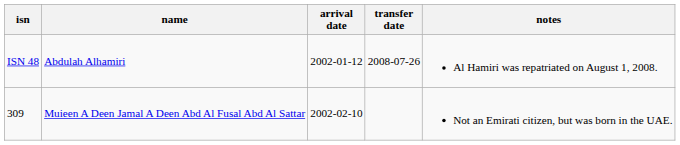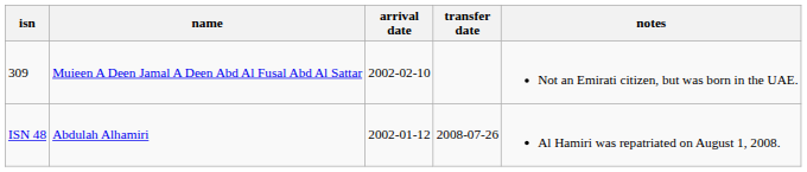 <table class="wikitable">
 <tr>
 <th>isn</th>
 <th>name</th>
 <th>arrival<br>date</th>
 <th>transfer<br>date</th>
 <th>notes</th>
 </tr>
 <tr>
+<td>309</td>
+<td><a href='#'>Muieen A Deen Jamal A Deen Abd Al Fusal Abd Al Sattar</a></td>
+<td>2002-02-10</td>
+<td></td>
+<td><br><ul><li>Not an Emirati citizen, but was born in the UAE.</li></ul></td>
+</tr>
+<tr>
 <td><a href='#'>ISN 48</a></td>
 <td><a href='#'>Abdulah Alhamiri</a></td>
 <td>2002-01-12</td>
 <td>2008-07-26</td>
 <td><br><ul><li>Al Hamiri was repatriated on August 1, 2008.</li></ul></td>
 </tr>
-<tr>
-<td>309</td>
-<td><a href='#'>Muieen A Deen Jamal A Deen Abd Al Fusal Abd Al Sattar</a></td>
-<td>2002-02-10</td>
-<td></td>
-<td><br><ul><li>Not an Emirati citizen, but was born in the UAE.</li></ul></td>
-</tr>
 </table>
